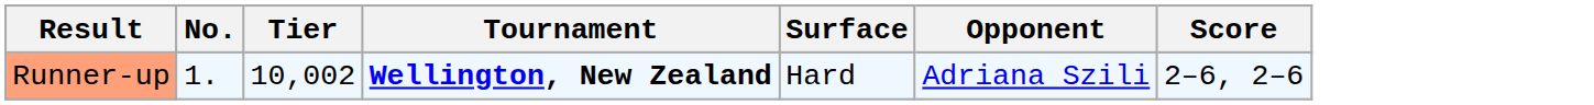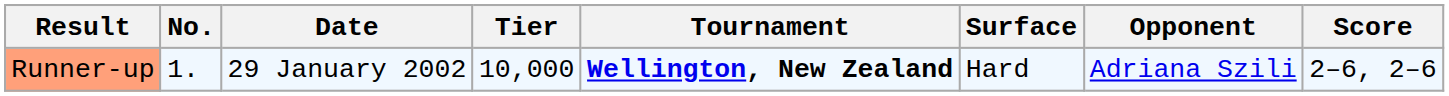 <table class="sortable wikitable">
 <tr>
 <th>Result</th>
 <th>No.</th>
+<th>Date</th>
 <th>Tier</th>
 <th>Tournament</th>
 <th>Surface</th>
 <th>Opponent</th>
 <th class="unsortable">Score</th>
 </tr>
 <tr style="background:#f0f8ff;">
 <td style="background:#ffa07a;">Runner-up</td>
 <td>1.</td>
-<td>10,002</td>
+<td>29 January 2002</td>
+<td>10,000</td>
 <td><strong><a href='#'>Wellington</a>, New Zealand</strong></td>
 <td>Hard</td>
 <td> <a href='#'>Adriana Szili</a></td>
 <td>2–6, 2–6</td>
 </tr>
 </table>
